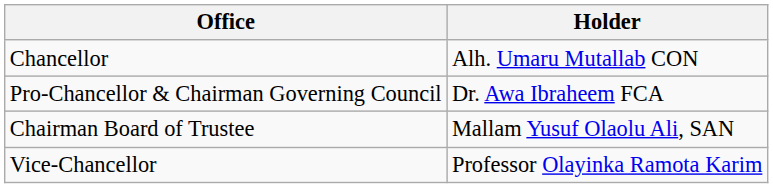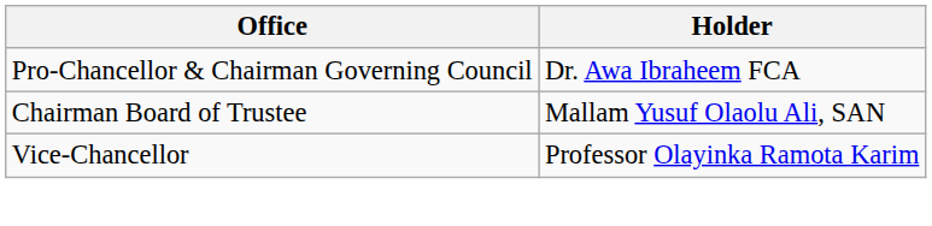 <table class="wikitable">
 <tr>
 <th>Office</th>
 <th>Holder</th>
-</tr>
-<tr>
-<td>Chancellor</td>
-<td>Alh. <a href='#'>Umaru Mutallab</a> CON</td>
 </tr>
 <tr>
 <td>Pro-Chancellor & Chairman Governing Council</td>
 <td>Dr. <a href='#'>Awa Ibraheem</a> FCA</td>
 </tr>
 <tr>
 <td>Chairman Board of Trustee</td>
 <td>Mallam <a href='#'>Yusuf Olaolu Ali</a>, SAN</td>
 </tr>
 <tr>
 <td>Vice-Chancellor</td>
 <td>Professor <a href='#'>Olayinka Ramota Karim</a></td>
 </tr>
 </table>
